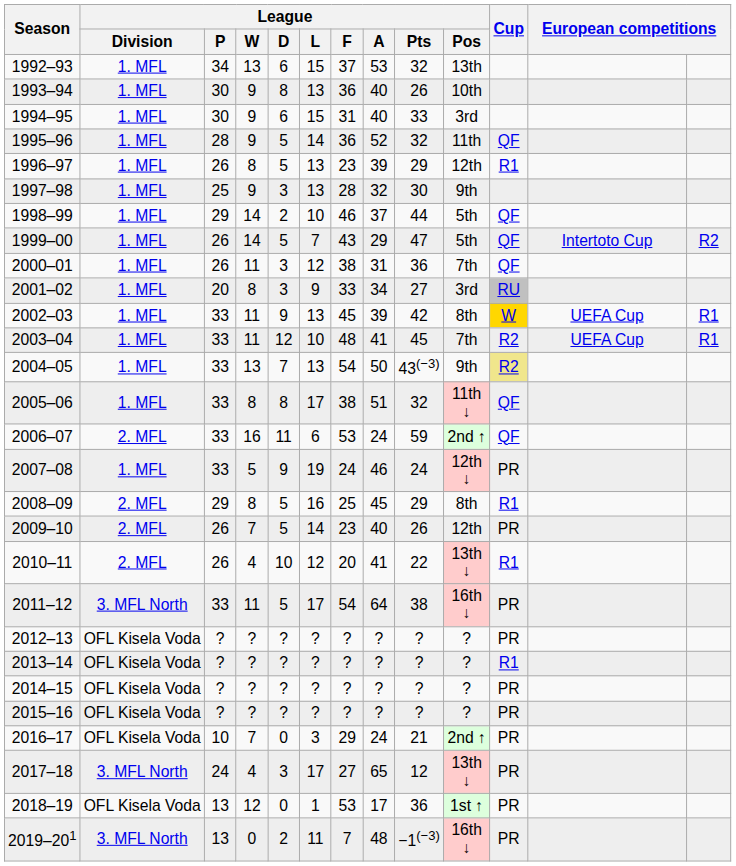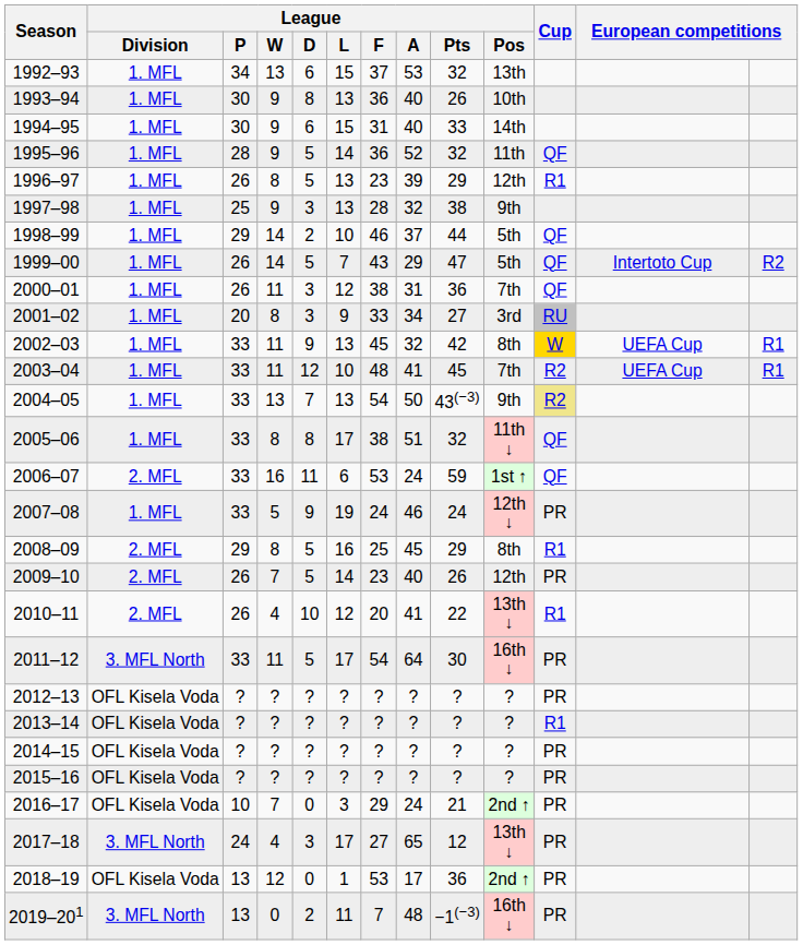 <table class="wikitable" style="text-align:center; font-size:100%">
 <tr>
 <th rowspan=2>Season</th>
 <th colspan=9>League</th>
 <th rowspan=2 width="30"><a href='#'>Cup</a></th>
 <th rowspan=2 colspan=2 width="200"><a href='#'>European competitions</a></th>
 </tr>
 <tr>
 <th>Division</th>
 <th width="25">P</th>
 <th width="25">W</th>
 <th width="25">D</th>
 <th width="25">L</th>
 <th width="25">F</th>
 <th width="25">A</th>
 <th width="25">Pts</th>
 <th width="40">Pos</th>
 </tr>
 <tr>
 <td>1992–93</td>
 <td><a href='#'>1. MFL</a></td>
 <td>34</td>
 <td>13</td>
 <td>6</td>
 <td>15</td>
 <td>37</td>
 <td>53</td>
 <td>32</td>
 <td>13th</td>
 <td></td>
 <td></td>
 <td></td>
 </tr>
 <tr bgcolor=#EEEEEE>
 <td>1993–94</td>
 <td><a href='#'>1. MFL</a></td>
 <td>30</td>
 <td>9</td>
 <td>8</td>
 <td>13</td>
 <td>36</td>
 <td>40</td>
 <td>26</td>
 <td>10th</td>
 <td></td>
 <td></td>
 <td></td>
 </tr>
 <tr>
 <td>1994–95</td>
 <td><a href='#'>1. MFL</a></td>
 <td>30</td>
 <td>9</td>
 <td>6</td>
 <td>15</td>
 <td>31</td>
 <td>40</td>
 <td>33</td>
-<td>3rd</td>
+<td>14th</td>
 <td></td>
 <td></td>
 <td></td>
 </tr>
 <tr bgcolor=#EEEEEE>
 <td>1995–96</td>
 <td><a href='#'>1. MFL</a></td>
 <td>28</td>
 <td>9</td>
 <td>5</td>
 <td>14</td>
 <td>36</td>
 <td>52</td>
 <td>32</td>
 <td>11th</td>
 <td><a href='#'>QF</a></td>
 <td></td>
 <td></td>
 </tr>
 <tr>
 <td>1996–97</td>
 <td><a href='#'>1. MFL</a></td>
 <td>26</td>
 <td>8</td>
 <td>5</td>
 <td>13</td>
 <td>23</td>
 <td>39</td>
 <td>29</td>
 <td>12th</td>
 <td><a href='#'>R1</a></td>
 <td></td>
 <td></td>
 </tr>
 <tr bgcolor=#EEEEEE>
 <td>1997–98</td>
 <td><a href='#'>1. MFL</a></td>
 <td>25</td>
 <td>9</td>
 <td>3</td>
 <td>13</td>
 <td>28</td>
 <td>32</td>
-<td>30</td>
+<td>38</td>
 <td>9th</td>
 <td></td>
 <td></td>
 <td></td>
 </tr>
 <tr>
 <td>1998–99</td>
 <td><a href='#'>1. MFL</a></td>
 <td>29</td>
 <td>14</td>
 <td>2</td>
 <td>10</td>
 <td>46</td>
 <td>37</td>
 <td>44</td>
 <td>5th</td>
 <td><a href='#'>QF</a></td>
 <td></td>
 <td></td>
 </tr>
 <tr bgcolor=#EEEEEE>
 <td>1999–00</td>
 <td><a href='#'>1. MFL</a></td>
 <td>26</td>
 <td>14</td>
 <td>5</td>
 <td>7</td>
 <td>43</td>
 <td>29</td>
 <td>47</td>
 <td>5th</td>
 <td><a href='#'>QF</a></td>
 <td><a href='#'>Intertoto Cup</a></td>
 <td><a href='#'>R2</a></td>
 </tr>
 <tr>
 <td>2000–01</td>
 <td><a href='#'>1. MFL</a></td>
 <td>26</td>
 <td>11</td>
 <td>3</td>
 <td>12</td>
 <td>38</td>
 <td>31</td>
 <td>36</td>
 <td>7th</td>
 <td><a href='#'>QF</a></td>
 <td></td>
 <td></td>
 </tr>
 <tr bgcolor=#EEEEEE>
 <td>2001–02</td>
 <td><a href='#'>1. MFL</a></td>
 <td>20</td>
 <td>8</td>
 <td>3</td>
 <td>9</td>
 <td>33</td>
 <td>34</td>
 <td>27</td>
 <td>3rd</td>
 <td bgcolor=silver><a href='#'>RU</a></td>
 <td></td>
 <td></td>
 </tr>
 <tr>
 <td>2002–03</td>
 <td><a href='#'>1. MFL</a></td>
 <td>33</td>
 <td>11</td>
 <td>9</td>
 <td>13</td>
 <td>45</td>
-<td>39</td>
+<td>32</td>
 <td>42</td>
 <td>8th</td>
 <td bgcolor="gold"><a href='#'>W</a></td>
 <td><a href='#'>UEFA Cup</a></td>
 <td><a href='#'>R1</a></td>
 </tr>
 <tr bgcolor=#EEEEEE>
 <td>2003–04</td>
 <td><a href='#'>1. MFL</a></td>
 <td>33</td>
 <td>11</td>
 <td>12</td>
 <td>10</td>
 <td>48</td>
 <td>41</td>
 <td>45</td>
 <td>7th</td>
 <td><a href='#'>R2</a></td>
 <td><a href='#'>UEFA Cup</a></td>
 <td><a href='#'>R1</a></td>
 </tr>
 <tr>
 <td>2004–05</td>
 <td><a href='#'>1. MFL</a></td>
 <td>33</td>
 <td>13</td>
 <td>7</td>
 <td>13</td>
 <td>54</td>
 <td>50</td>
 <td>43<sup>(−3)</sup></td>
 <td>9th</td>
 <td style="background: khaki;"><a href='#'>R2</a></td>
 <td></td>
 <td></td>
 </tr>
 <tr bgcolor=#EEEEEE>
 <td>2005–06</td>
 <td><a href='#'>1. MFL</a></td>
 <td>33</td>
 <td>8</td>
 <td>8</td>
 <td>17</td>
 <td>38</td>
 <td>51</td>
 <td>32</td>
 <td bgcolor="#FFCCCC">11th ↓</td>
 <td><a href='#'>QF</a></td>
 <td></td>
 <td></td>
 </tr>
 <tr>
 <td>2006–07</td>
 <td><a href='#'>2. MFL</a></td>
 <td>33</td>
 <td>16</td>
 <td>11</td>
 <td>6</td>
 <td>53</td>
 <td>24</td>
 <td>59</td>
-<td bgcolor="#DDFFDD">2nd ↑</td>
+<td bgcolor="#DDFFDD">1st ↑</td>
 <td><a href='#'>QF</a></td>
 <td></td>
 <td></td>
 </tr>
 <tr bgcolor=#EEEEEE>
 <td>2007–08</td>
 <td><a href='#'>1. MFL</a></td>
 <td>33</td>
 <td>5</td>
 <td>9</td>
 <td>19</td>
 <td>24</td>
 <td>46</td>
 <td>24</td>
 <td bgcolor="#FFCCCC">12th ↓</td>
 <td>PR</td>
 <td></td>
 <td></td>
 </tr>
 <tr>
 <td>2008–09</td>
 <td><a href='#'>2. MFL</a></td>
 <td>29</td>
 <td>8</td>
 <td>5</td>
 <td>16</td>
 <td>25</td>
 <td>45</td>
 <td>29</td>
 <td>8th</td>
 <td><a href='#'>R1</a></td>
 <td></td>
 <td></td>
 </tr>
 <tr bgcolor=#EEEEEE>
 <td>2009–10</td>
 <td><a href='#'>2. MFL</a></td>
 <td>26</td>
 <td>7</td>
 <td>5</td>
 <td>14</td>
 <td>23</td>
 <td>40</td>
 <td>26</td>
 <td>12th</td>
 <td>PR</td>
 <td></td>
 <td></td>
 </tr>
 <tr>
 <td>2010–11</td>
 <td><a href='#'>2. MFL</a></td>
 <td>26</td>
 <td>4</td>
 <td>10</td>
 <td>12</td>
 <td>20</td>
 <td>41</td>
 <td>22</td>
 <td bgcolor="#FFCCCC">13th ↓</td>
 <td><a href='#'>R1</a></td>
 <td></td>
 <td></td>
 </tr>
 <tr bgcolor=#EEEEEE>
 <td>2011–12</td>
 <td><a href='#'>3. MFL North</a></td>
 <td>33</td>
 <td>11</td>
 <td>5</td>
 <td>17</td>
 <td>54</td>
 <td>64</td>
-<td>38</td>
+<td>30</td>
 <td bgcolor="#FFCCCC">16th ↓</td>
 <td>PR</td>
 <td></td>
 <td></td>
 </tr>
 <tr>
 <td>2012–13</td>
 <td>OFL Kisela Voda</td>
 <td>?</td>
 <td>?</td>
 <td>?</td>
 <td>?</td>
 <td>?</td>
 <td>?</td>
 <td>?</td>
 <td>?</td>
 <td>PR</td>
 <td></td>
 <td></td>
 </tr>
 <tr bgcolor=#EEEEEE>
 <td>2013–14</td>
 <td>OFL Kisela Voda</td>
 <td>?</td>
 <td>?</td>
 <td>?</td>
 <td>?</td>
 <td>?</td>
 <td>?</td>
 <td>?</td>
 <td>?</td>
 <td><a href='#'>R1</a></td>
 <td></td>
 <td></td>
 </tr>
 <tr>
 <td>2014–15</td>
 <td>OFL Kisela Voda</td>
 <td>?</td>
 <td>?</td>
 <td>?</td>
 <td>?</td>
 <td>?</td>
 <td>?</td>
 <td>?</td>
 <td>?</td>
 <td>PR</td>
 <td></td>
 <td></td>
 </tr>
 <tr bgcolor=#EEEEEE>
 <td>2015–16</td>
 <td>OFL Kisela Voda</td>
 <td>?</td>
 <td>?</td>
 <td>?</td>
 <td>?</td>
 <td>?</td>
 <td>?</td>
 <td>?</td>
 <td>?</td>
 <td>PR</td>
 <td></td>
 <td></td>
 </tr>
 <tr>
 <td>2016–17</td>
 <td>OFL Kisela Voda</td>
 <td>10</td>
 <td>7</td>
 <td>0</td>
 <td>3</td>
 <td>29</td>
 <td>24</td>
 <td>21</td>
 <td bgcolor="#DDFFDD">2nd ↑</td>
 <td>PR</td>
 <td></td>
 <td></td>
 </tr>
 <tr bgcolor=#EEEEEE>
 <td>2017–18</td>
 <td><a href='#'>3. MFL North</a></td>
 <td>24</td>
 <td>4</td>
 <td>3</td>
 <td>17</td>
 <td>27</td>
 <td>65</td>
 <td>12</td>
 <td bgcolor="#FFCCCC">13th ↓</td>
 <td>PR</td>
 <td></td>
 <td></td>
 </tr>
 <tr>
 <td>2018–19</td>
 <td>OFL Kisela Voda</td>
 <td>13</td>
 <td>12</td>
 <td>0</td>
 <td>1</td>
 <td>53</td>
 <td>17</td>
 <td>36</td>
-<td bgcolor="#DDFFDD">1st ↑</td>
+<td bgcolor="#DDFFDD">2nd ↑</td>
 <td>PR</td>
 <td></td>
 <td></td>
 </tr>
 <tr bgcolor=#EEEEEE>
 <td>2019–20<sup>1</sup></td>
 <td><a href='#'>3. MFL North</a></td>
 <td>13</td>
 <td>0</td>
 <td>2</td>
 <td>11</td>
 <td>7</td>
 <td>48</td>
 <td>−1<sup>(−3)</sup></td>
 <td bgcolor="#FFCCCC">16th ↓</td>
 <td>PR</td>
 <td></td>
 <td></td>
 </tr>
 </table>
